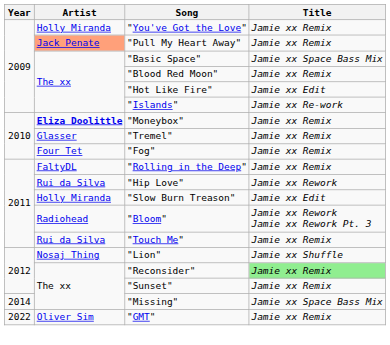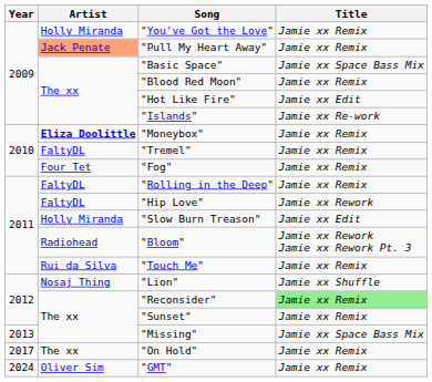 <table class="wikitable">
 <tr>
 <th style="text-align:center; width:35px;">Year</th>
 <th>Artist</th>
 <th>Song</th>
 <th>Title</th>
 </tr>
 <tr>
 <td style="text-align:center;"  rowspan="6">2009</td>
 <td><a href='#'>Holly Miranda</a></td>
 <td>"<a href='#'>You've Got the Love</a>"</td>
 <td><em>Jamie xx Remix</em></td>
 </tr>
 <tr>
 <td style="background: lightsalmon;"><a href='#'>Jack Penate</a></td>
 <td>"Pull My Heart Away"</td>
 <td><em>Jamie xx Remix</em></td>
 </tr>
 <tr>
 <td rowspan="4"><a href='#'>The xx</a></td>
 <td>"Basic Space"</td>
 <td><em>Jamie xx Space Bass Mix</em></td>
 </tr>
 <tr>
 <td>"Blood Red Moon"</td>
 <td><em>Jamie xx Remix</em></td>
 </tr>
 <tr>
 <td>"Hot Like Fire"</td>
 <td><em>Jamie xx Edit</em></td>
 </tr>
 <tr>
 <td>"<a href='#'>Islands</a>"</td>
 <td><em>Jamie xx Re-work </em></td>
 </tr>
 <tr>
 <td style="text-align:center;"  rowspan="3">2010</td>
 <td><strong><a href='#'>Eliza Doolittle</a></strong></td>
 <td>"Moneybox"</td>
 <td><em>Jamie xx Remix</em></td>
 </tr>
 <tr>
-<td><a href='#'>Glasser</a></td>
+<td><a href='#'>FaltyDL</a></td>
 <td>"Tremel"</td>
 <td><em>Jamie xx Remix</em></td>
 </tr>
 <tr>
 <td><a href='#'>Four Tet</a></td>
 <td>"Fog"</td>
 <td><em>Jamie xx Remix</em></td>
 </tr>
 <tr>
 <td style="text-align:center;"  rowspan="5">2011</td>
 <td><a href='#'>FaltyDL</a></td>
 <td>"<a href='#'>Rolling in the Deep</a>"</td>
 <td><em>Jamie xx Remix</em></td>
 </tr>
 <tr>
-<td><a href='#'>Rui da Silva</a></td>
+<td><a href='#'>FaltyDL</a></td>
 <td>"Hip Love"</td>
 <td><em>Jamie xx Rework</em></td>
 </tr>
 <tr>
 <td><a href='#'>Holly Miranda</a></td>
 <td>"Slow Burn Treason"</td>
 <td><em>Jamie xx Edit</em></td>
 </tr>
 <tr>
 <td><a href='#'>Radiohead</a></td>
 <td>"<a href='#'>Bloom</a>"</td>
 <td><em>Jamie xx Rework</em><br><em>Jamie xx Rework Pt. 3</em></td>
 </tr>
 <tr>
 <td><a href='#'>Rui da Silva</a></td>
 <td>"<a href='#'>Touch Me</a>"</td>
 <td><em>Jamie xx Remix</em></td>
 </tr>
 <tr>
 <td style="text-align:center;"  rowspan="3">2012</td>
 <td><a href='#'>Nosaj Thing</a></td>
 <td>"Lion"</td>
 <td><em>Jamie xx Shuffle</em></td>
 </tr>
 <tr>
 <td rowspan="3">The xx</td>
 <td>"Reconsider"</td>
 <td style="background: lightgreen;"><em>Jamie xx Remix</em></td>
 </tr>
 <tr>
 <td>"Sunset"</td>
 <td><em>Jamie xx Remix</em></td>
 </tr>
 <tr>
-<td style="text-align:center;">2014</td>
+<td style="text-align:center;">2013</td>
 <td>"Missing"</td>
 <td><em>Jamie xx Space Bass Mix</em></td>
 </tr>
 <tr>
-<td style="text-align:center;">2022</td>
+<td style="text-align:center;">2017</td>
+<td>The xx</td>
+<td>"On Hold"</td>
+<td><em>Jamie xx Remix</em></td>
+</tr>
+<tr>
+<td style="text-align:center;">2024</td>
 <td><a href='#'>Oliver Sim</a></td>
 <td>"<a href='#'>GMT</a>"</td>
 <td><em>Jamie xx Remix</em></td>
 </tr>
 </table>
